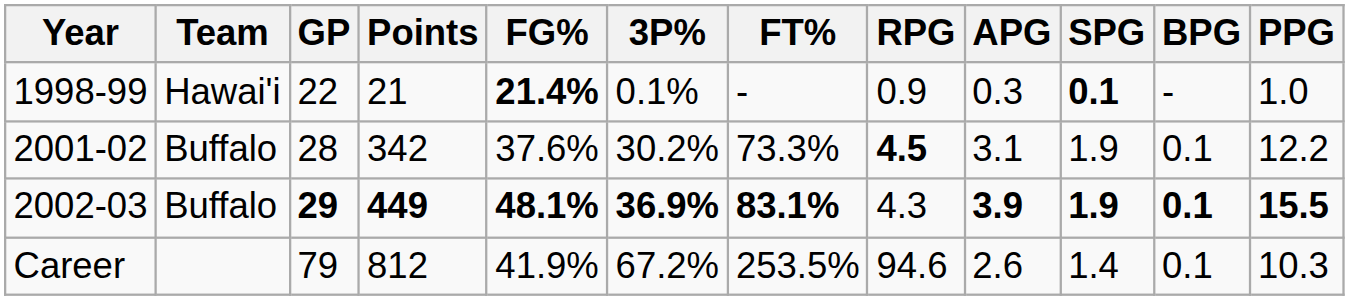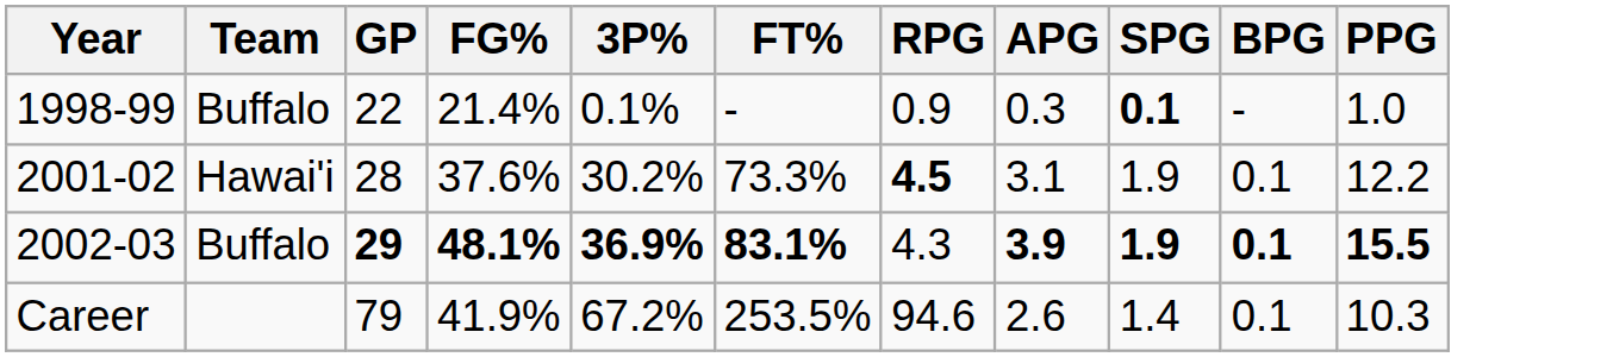 <table class="wikitable">
 <tr>
 <th>Year</th>
 <th>Team</th>
 <th>GP</th>
-<th>Points</th>
 <th>FG%</th>
 <th>3P%</th>
 <th>FT%</th>
 <th>RPG</th>
 <th>APG</th>
 <th>SPG</th>
 <th>BPG</th>
 <th>PPG</th>
 </tr>
 <tr>
 <td>1998-99</td>
-<td>Hawai'i</td>
+<td>Buffalo</td>
 <td>22</td>
-<td>21</td>
-<td><strong>21.4%</strong></td>
+<td>21.4%</td>
 <td>0.1%</td>
 <td>-</td>
 <td>0.9</td>
 <td>0.3</td>
 <td><strong>0.1</strong></td>
 <td>-</td>
 <td>1.0</td>
 </tr>
 <tr>
 <td>2001-02</td>
-<td>Buffalo</td>
+<td>Hawai'i</td>
 <td>28</td>
-<td>342</td>
 <td>37.6%</td>
 <td>30.2%</td>
 <td>73.3%</td>
 <td><strong>4.5</strong></td>
 <td>3.1</td>
 <td>1.9</td>
 <td>0.1</td>
 <td>12.2</td>
 </tr>
 <tr>
 <td>2002-03</td>
 <td>Buffalo</td>
 <td><strong>29</strong></td>
-<td><strong>449</strong></td>
 <td><strong>48.1%</strong></td>
 <td><strong>36.9%</strong></td>
 <td><strong>83.1%</strong></td>
 <td>4.3</td>
 <td><strong>3.9</strong></td>
 <td><strong>1.9</strong></td>
 <td><strong>0.1</strong></td>
 <td><strong>15.5</strong></td>
 </tr>
 <tr>
 <td>Career</td>
 <td></td>
 <td>79</td>
-<td>812</td>
 <td>41.9%</td>
 <td>67.2%</td>
 <td>253.5%</td>
 <td>94.6</td>
 <td>2.6</td>
 <td>1.4</td>
 <td>0.1</td>
 <td>10.3</td>
 </tr>
 </table>
